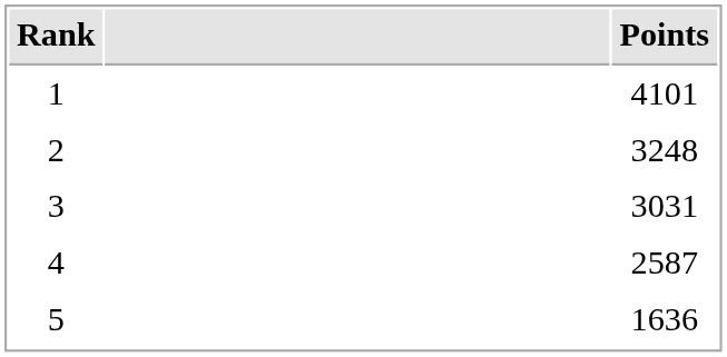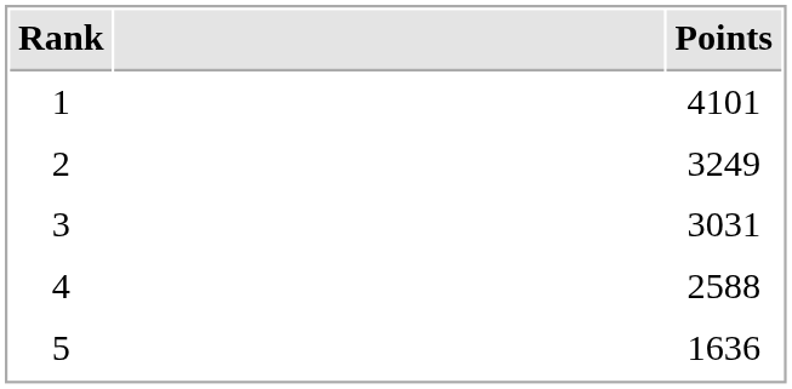 <table cellspacing="1" cellpadding="3" style="border:1px solid #aaa; font-size:86%;">
 <tr style="background:#e4e4e4;">
 <th style="border-bottom:1px solid #aaa; width:10px;">Rank</th>
 <th style="border-bottom:1px solid #aaa; width:200px;"></th>
 <th style="border-bottom:1px solid #aaa; width:20px;">Points</th>
 </tr>
 <tr>
 <td align=center>1</td>
 <td></td>
 <td align=center>4101</td>
 </tr>
 <tr>
 <td align=center>2</td>
 <td></td>
-<td align=center>3248</td>
+<td align=center>3249</td>
 </tr>
 <tr>
 <td align=center>3</td>
 <td></td>
 <td align=center>3031</td>
 </tr>
 <tr>
 <td align=center>4</td>
 <td></td>
-<td align=center>2587</td>
+<td align=center>2588</td>
 </tr>
 <tr>
 <td align=center>5</td>
 <td></td>
 <td align=center>1636</td>
 </tr>
 </table>
